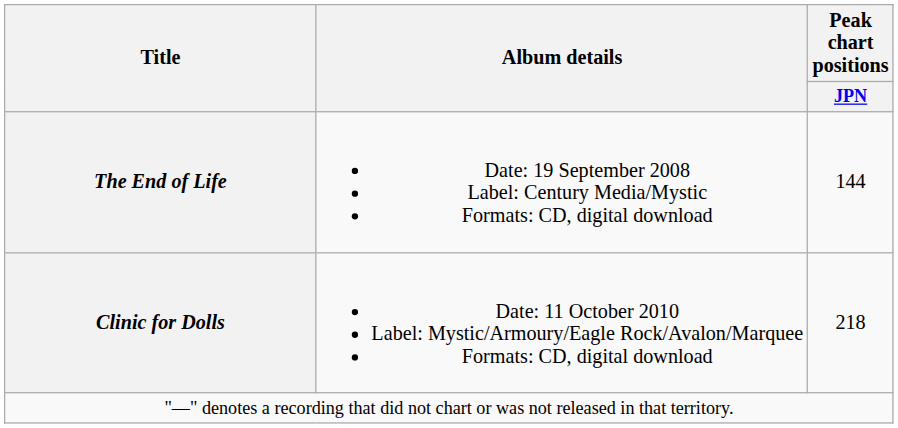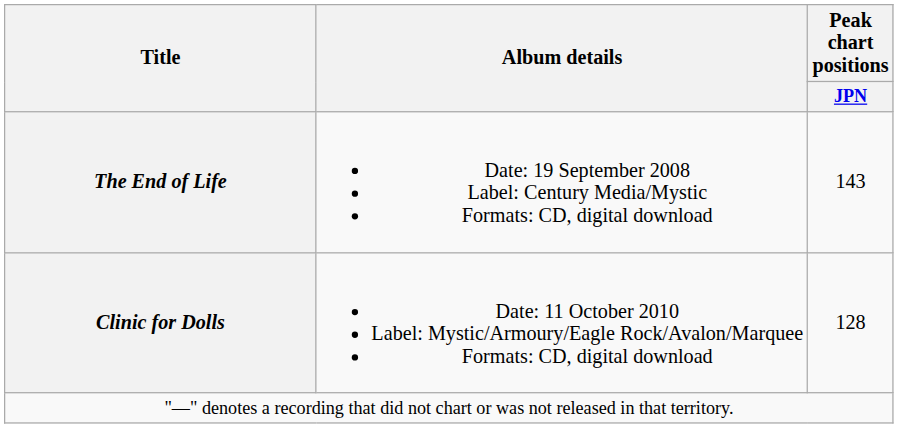 <table class="wikitable plainrowheaders" style="text-align:center;">
 <tr>
 <th scope="col" rowspan="2" style="width:15em;">Title</th>
 <th scope="col" rowspan="2">Album details</th>
 <th scope="col">Peak chart positions</th>
 </tr>
 <tr>
 <th scope="col" style="width:3em;font-size:90%;"><a href='#'>JPN</a><br></th>
 </tr>
 <tr>
 <th scope="row"><em>The End of Life</em></th>
 <td><br><ul><li>Date: 19 September 2008</li><li>Label: Century Media/Mystic</li><li>Formats: CD, digital download</li></ul></td>
-<td>144</td>
+<td>143</td>
 </tr>
 <tr>
 <th scope="row"><em>Clinic for Dolls</em></th>
 <td><br><ul><li>Date: 11 October 2010</li><li>Label: Mystic/Armoury/Eagle Rock/Avalon/Marquee</li><li>Formats: CD, digital download</li></ul></td>
-<td>218</td>
+<td>128</td>
 </tr>
 <tr>
 <td colspan="20" style="font-size:90%">"—" denotes a recording that did not chart or was not released in that territory.</td>
 </tr>
 </table>
